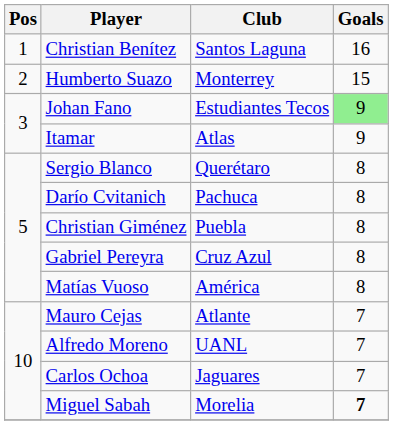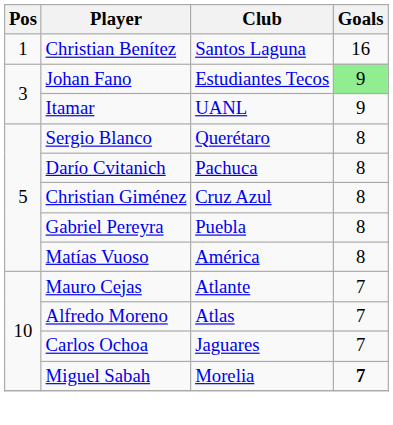 <table class="wikitable">
 <tr>
 <th>Pos</th>
 <th>Player</th>
 <th>Club</th>
 <th>Goals</th>
 </tr>
 <tr>
 <td align=center>1</td>
 <td> <a href='#'>Christian Benítez</a></td>
 <td><a href='#'>Santos Laguna</a></td>
 <td align=center>16</td>
 </tr>
 <tr>
-<td align=center>2</td>
-<td> <a href='#'>Humberto Suazo</a></td>
-<td><a href='#'>Monterrey</a></td>
-<td align=center>15</td>
-</tr>
-<tr>
 <td align=center rowspan=2>3</td>
 <td> <a href='#'>Johan Fano</a></td>
 <td><a href='#'>Estudiantes Tecos</a></td>
 <td align=center style="background: lightgreen;">9</td>
 </tr>
 <tr>
 <td> <a href='#'>Itamar</a></td>
-<td><a href='#'>Atlas</a></td>
+<td><a href='#'>UANL</a></td>
 <td align=center>9</td>
 </tr>
 <tr>
 <td align=center rowspan=5>5</td>
 <td> <a href='#'>Sergio Blanco</a></td>
 <td><a href='#'>Querétaro</a></td>
 <td align=center>8</td>
 </tr>
 <tr>
 <td> <a href='#'>Darío Cvitanich</a></td>
 <td><a href='#'>Pachuca</a></td>
 <td align=center>8</td>
 </tr>
 <tr>
 <td> <a href='#'>Christian Giménez</a></td>
-<td><a href='#'>Puebla</a></td>
+<td><a href='#'>Cruz Azul</a></td>
 <td align=center>8</td>
 </tr>
 <tr>
 <td> <a href='#'>Gabriel Pereyra</a></td>
-<td><a href='#'>Cruz Azul</a></td>
+<td><a href='#'>Puebla</a></td>
 <td align=center>8</td>
 </tr>
 <tr>
 <td> <a href='#'>Matías Vuoso</a></td>
 <td><a href='#'>América</a></td>
 <td align=center>8</td>
 </tr>
 <tr>
 <td align=center rowspan=4>10</td>
 <td> <a href='#'>Mauro Cejas</a></td>
 <td><a href='#'>Atlante</a></td>
 <td align=center>7</td>
 </tr>
 <tr>
 <td> <a href='#'>Alfredo Moreno</a></td>
-<td><a href='#'>UANL</a></td>
+<td><a href='#'>Atlas</a></td>
 <td align=center>7</td>
 </tr>
 <tr>
 <td> <a href='#'>Carlos Ochoa</a></td>
 <td><a href='#'>Jaguares</a></td>
 <td align=center>7</td>
 </tr>
 <tr>
 <td> <a href='#'>Miguel Sabah</a></td>
 <td><a href='#'>Morelia</a></td>
 <td align=center><strong>7</strong></td>
 </tr>
 <tr>
 </tr>
 </table>
